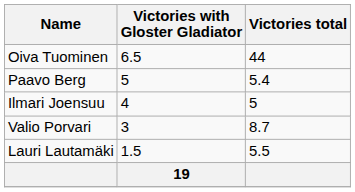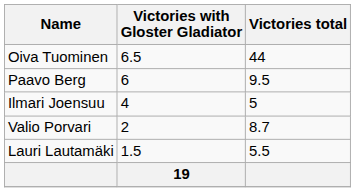 <table class="wikitable" border="1">
 <tr>
 <th>Name</th>
 <th>Victories with<br>Gloster Gladiator</th>
 <th>Victories total</th>
 </tr>
 <tr>
 <td>Oiva Tuominen</td>
 <td>6.5</td>
 <td>44</td>
 </tr>
 <tr>
 <td>Paavo Berg</td>
-<td>5</td>
-<td>5.4</td>
+<td>6</td>
+<td>9.5</td>
 </tr>
 <tr>
 <td>Ilmari Joensuu</td>
 <td>4</td>
 <td>5</td>
 </tr>
 <tr>
 <td>Valio Porvari</td>
-<td>3</td>
+<td>2</td>
 <td>8.7</td>
 </tr>
 <tr>
 <td>Lauri Lautamäki</td>
 <td>1.5</td>
 <td>5.5</td>
 </tr>
 <tr>
 <th></th>
 <th>19</th>
 <th></th>
 </tr>
 <tr>
 </tr>
 </table>
